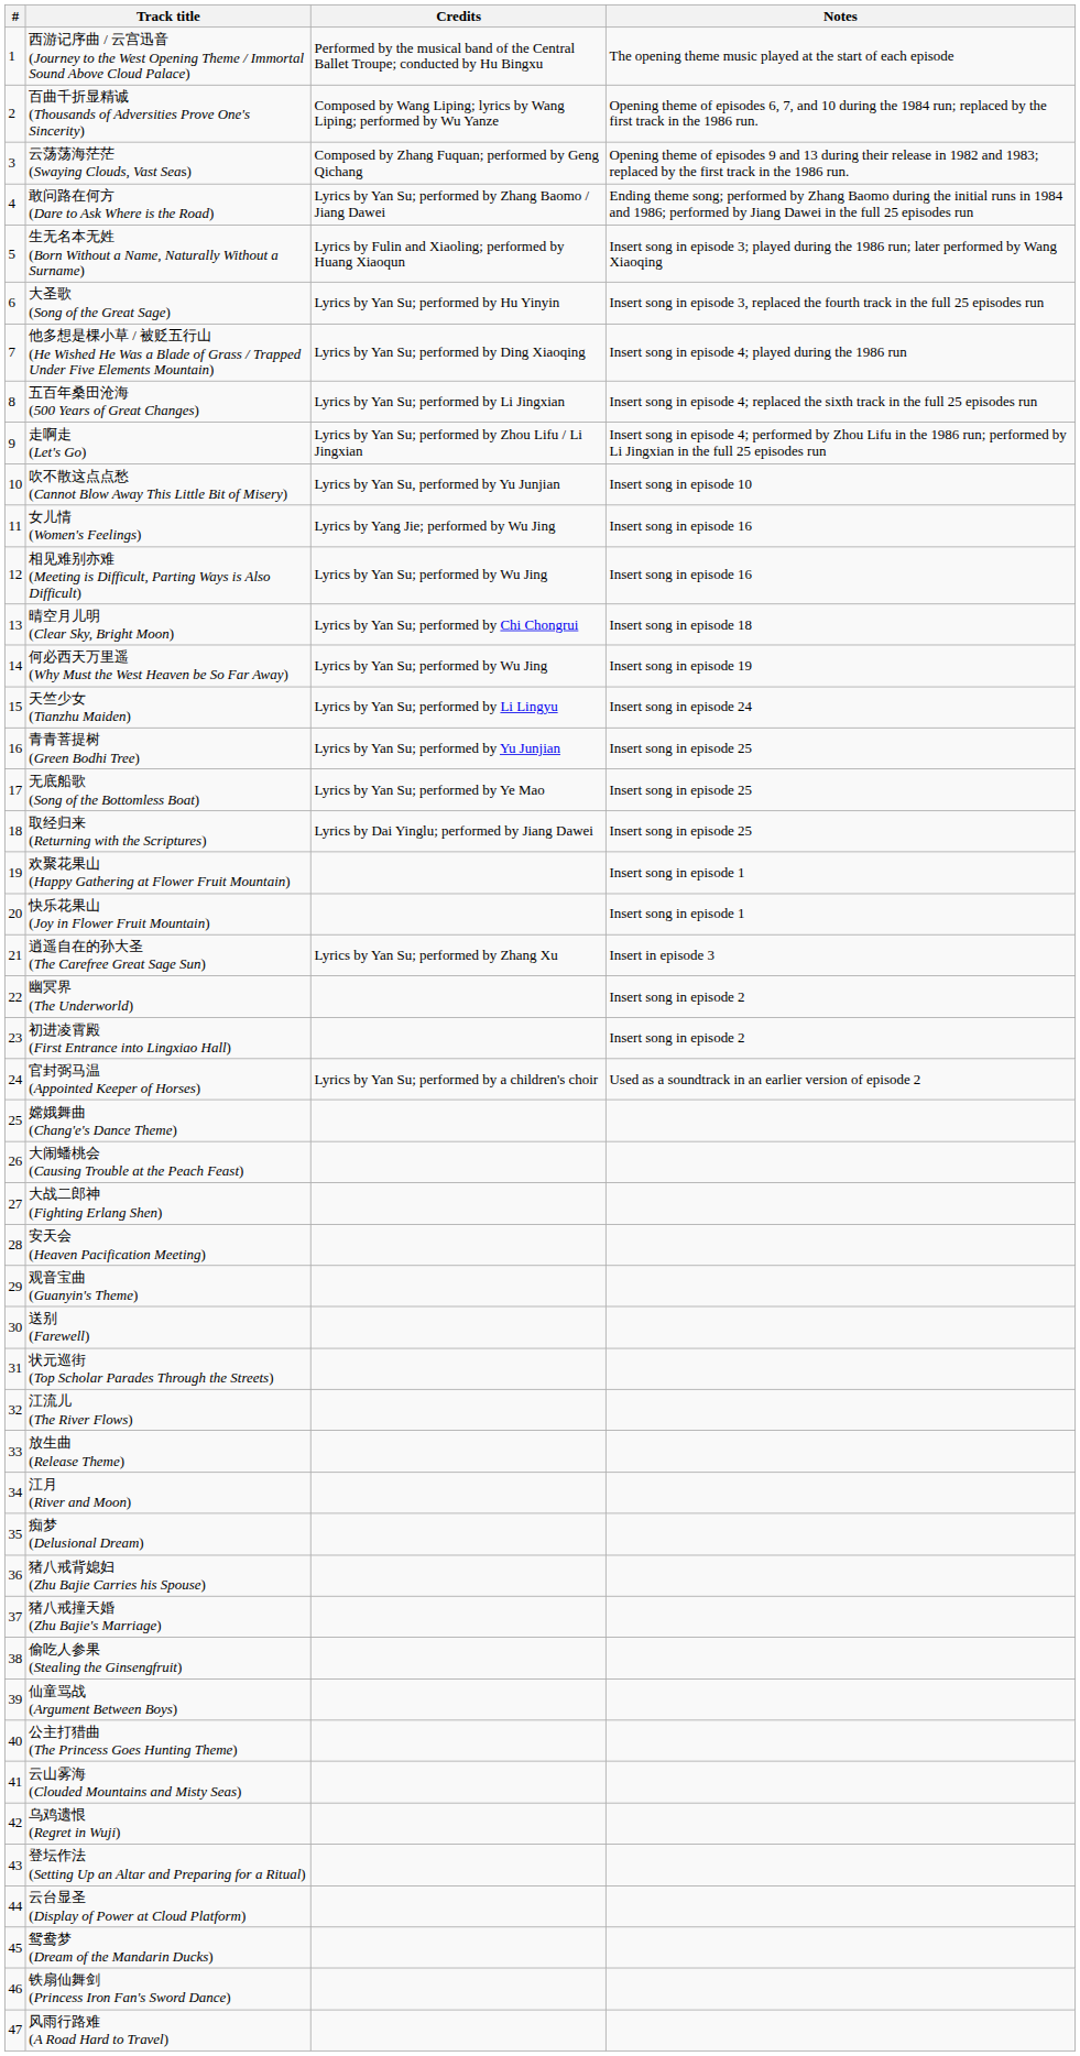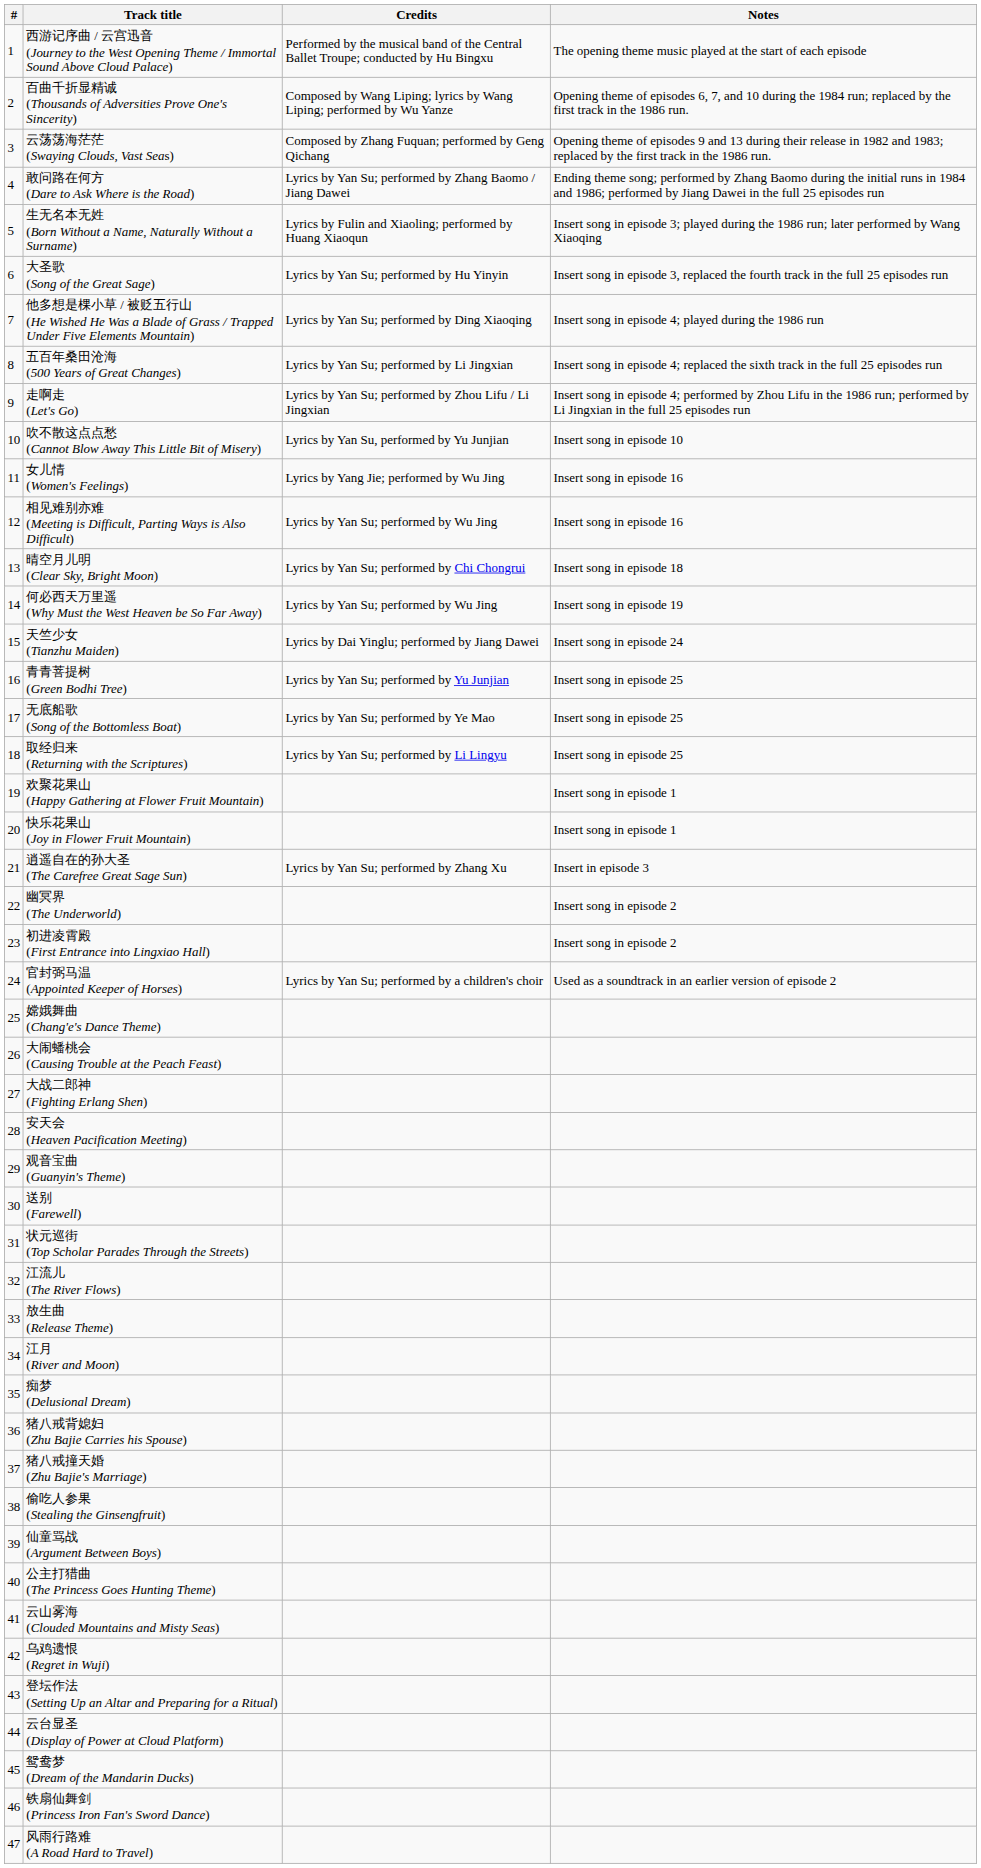 <table class="wikitable" style="width:95%;">
 <tr>
 <th>#</th>
 <th>Track title</th>
 <th>Credits</th>
 <th>Notes</th>
 </tr>
 <tr>
 <td>1</td>
 <td>西游记序曲 / 云宫迅音 <br> (<em>Journey to the West Opening Theme / Immortal Sound Above Cloud Palace</em>)</td>
 <td>Performed by the musical band of the Central Ballet Troupe; conducted by Hu Bingxu</td>
 <td>The opening theme music played at the start of each episode</td>
 </tr>
 <tr>
 <td>2</td>
 <td>百曲千折显精诚 <br> (<em>Thousands of Adversities Prove One's Sincerity</em>)</td>
 <td>Composed by Wang Liping; lyrics by Wang Liping; performed by Wu Yanze</td>
 <td>Opening theme of episodes 6, 7, and 10 during the 1984 run; replaced by the first track in the 1986 run.</td>
 </tr>
 <tr>
 <td>3</td>
 <td>云荡荡海茫茫<br>(<em>Swaying Clouds, Vast Sea</em>s)</td>
 <td>Composed by Zhang Fuquan; performed by Geng Qichang</td>
 <td>Opening theme of episodes 9 and 13 during their release in 1982 and 1983; replaced by the first track in the 1986 run.</td>
 </tr>
 <tr>
 <td>4</td>
 <td>敢问路在何方 <br> (<em>Dare to Ask Where is the Road</em>)</td>
 <td>Lyrics by Yan Su; performed by Zhang Baomo / Jiang Dawei</td>
 <td>Ending theme song; performed by Zhang Baomo during the initial runs in 1984 and 1986; performed by Jiang Dawei in the full 25 episodes run</td>
 </tr>
 <tr>
 <td>5</td>
 <td>生无名本无姓 <br> (<em>Born Without a Name, Naturally Without a Surname</em>)</td>
 <td>Lyrics by Fulin and Xiaoling; performed by Huang Xiaoqun</td>
 <td>Insert song in episode 3; played during the 1986 run; later performed by Wang Xiaoqing</td>
 </tr>
 <tr>
 <td>6</td>
 <td>大圣歌 <br> (<em>Song of the Great Sage</em>)</td>
 <td>Lyrics by Yan Su; performed by Hu Yinyin</td>
 <td>Insert song in episode 3, replaced the fourth track in the full 25 episodes run</td>
 </tr>
 <tr>
 <td>7</td>
 <td>他多想是棵小草 / 被贬五行山 <br> (<em>He Wished He Was a Blade of Grass / Trapped Under Five Elements Mountain</em>)</td>
 <td>Lyrics by Yan Su; performed by Ding Xiaoqing</td>
 <td>Insert song in episode 4; played during the 1986 run</td>
 </tr>
 <tr>
 <td>8</td>
 <td>五百年桑田沧海 <br> (<em>500 Years of Great Changes</em>)</td>
 <td>Lyrics by Yan Su; performed by Li Jingxian</td>
 <td>Insert song in episode 4; replaced the sixth track in the full 25 episodes run</td>
 </tr>
 <tr>
 <td>9</td>
 <td>走啊走 <br> (<em>Let's Go</em>)</td>
 <td>Lyrics by Yan Su; performed by Zhou Lifu / Li Jingxian</td>
 <td>Insert song in episode 4; performed by Zhou Lifu in the 1986 run; performed by Li Jingxian in the full 25 episodes run</td>
 </tr>
 <tr>
 <td>10</td>
 <td>吹不散这点点愁 <br> (<em>Cannot Blow Away This Little Bit of Misery</em>)</td>
 <td>Lyrics by Yan Su, performed by Yu Junjian</td>
 <td>Insert song in episode 10</td>
 </tr>
 <tr>
 <td>11</td>
 <td>女儿情 <br> (<em>Women's Feelings</em>)</td>
 <td>Lyrics by Yang Jie; performed by Wu Jing</td>
 <td>Insert song in episode 16</td>
 </tr>
 <tr>
 <td>12</td>
 <td>相见难别亦难 <br> (<em>Meeting is Difficult, Parting Ways is Also Difficult</em>)</td>
 <td>Lyrics by Yan Su; performed by Wu Jing</td>
 <td>Insert song in episode 16</td>
 </tr>
 <tr>
 <td>13</td>
 <td>晴空月儿明 <br> (<em>Clear Sky, Bright Moon</em>)</td>
 <td>Lyrics by Yan Su; performed by <a href='#'>Chi Chongrui</a></td>
 <td>Insert song in episode 18</td>
 </tr>
 <tr>
 <td>14</td>
 <td>何必西天万里遥 <br> (<em>Why Must the West Heaven be So Far Away</em>)</td>
 <td>Lyrics by Yan Su; performed by Wu Jing</td>
 <td>Insert song in episode 19</td>
 </tr>
 <tr>
 <td>15</td>
 <td>天竺少女 <br> (<em>Tianzhu Maiden</em>)</td>
-<td>Lyrics by Yan Su; performed by <a href='#'>Li Lingyu</a></td>
+<td>Lyrics by Dai Yinglu; performed by Jiang Dawei</td>
 <td>Insert song in episode 24</td>
 </tr>
 <tr>
 <td>16</td>
 <td>青青菩提树 <br> (<em>Green Bodhi Tree</em>)</td>
 <td>Lyrics by Yan Su; performed by <a href='#'>Yu Junjian</a></td>
 <td>Insert song in episode 25</td>
 </tr>
 <tr>
 <td>17</td>
 <td>无底船歌 <br> (<em>Song of the Bottomless Boat</em>)</td>
 <td>Lyrics by Yan Su; performed by Ye Mao</td>
 <td>Insert song in episode 25</td>
 </tr>
 <tr>
 <td>18</td>
 <td>取经归来 <br> (<em>Returning with the Scriptures</em>)</td>
-<td>Lyrics by Dai Yinglu; performed by Jiang Dawei</td>
+<td>Lyrics by Yan Su; performed by <a href='#'>Li Lingyu</a></td>
 <td>Insert song in episode 25</td>
 </tr>
 <tr>
 <td>19</td>
 <td>欢聚花果山 <br> (<em>Happy Gathering at Flower Fruit Mountain</em>)</td>
 <td></td>
 <td>Insert song in episode 1</td>
 </tr>
 <tr>
 <td>20</td>
 <td>快乐花果山 <br> (<em>Joy in Flower Fruit Mountain</em>)</td>
 <td></td>
 <td>Insert song in episode 1</td>
 </tr>
 <tr>
 <td>21</td>
 <td>逍遥自在的孙大圣 <br> (<em>The Carefree Great Sage Sun</em>)</td>
 <td>Lyrics by Yan Su; performed by Zhang Xu</td>
 <td>Insert in episode 3</td>
 </tr>
 <tr>
 <td>22</td>
 <td>幽冥界 <br> (<em>The Underworld</em>)</td>
 <td></td>
 <td>Insert song in episode 2</td>
 </tr>
 <tr>
 <td>23</td>
 <td>初进凌霄殿 <br> (<em>First Entrance into Lingxiao Hall</em>)</td>
 <td></td>
 <td>Insert song in episode 2</td>
 </tr>
 <tr>
 <td>24</td>
 <td>官封弼马温 <br> (<em>Appointed Keeper of Horses</em>)</td>
 <td>Lyrics by Yan Su; performed by a children's choir</td>
 <td>Used as a soundtrack in an earlier version of episode 2</td>
 </tr>
 <tr>
 <td>25</td>
 <td>嫦娥舞曲 <br> (<em>Chang'e's Dance Theme</em>)</td>
 <td></td>
 <td></td>
 </tr>
 <tr>
 <td>26</td>
 <td>大闹蟠桃会 <br> (<em>Causing Trouble at the Peach Feast</em>)</td>
 <td></td>
 <td></td>
 </tr>
 <tr>
 <td>27</td>
 <td>大战二郎神 <br> (<em>Fighting Erlang Shen</em>)</td>
 <td></td>
 <td></td>
 </tr>
 <tr>
 <td>28</td>
 <td>安天会 <br> (<em>Heaven Pacification Meeting</em>)</td>
 <td></td>
 <td></td>
 </tr>
 <tr>
 <td>29</td>
 <td>观音宝曲 <br> (<em>Guanyin's Theme</em>)</td>
 <td></td>
 <td></td>
 </tr>
 <tr>
 <td>30</td>
 <td>送别 <br> (<em>Farewell</em>)</td>
 <td></td>
 <td></td>
 </tr>
 <tr>
 <td>31</td>
 <td>状元巡街 <br> (<em>Top Scholar Parades Through the Streets</em>)</td>
 <td></td>
 <td></td>
 </tr>
 <tr>
 <td>32</td>
 <td>江流儿 <br> (<em>The River Flows</em>)</td>
 <td></td>
 <td></td>
 </tr>
 <tr>
 <td>33</td>
 <td>放生曲 <br> (<em>Release Theme</em>)</td>
 <td></td>
 <td></td>
 </tr>
 <tr>
 <td>34</td>
 <td>江月 <br> (<em>River and Moon</em>)</td>
 <td></td>
 <td></td>
 </tr>
 <tr>
 <td>35</td>
 <td>痴梦 <br> (<em>Delusional Dream</em>)</td>
 <td></td>
 <td></td>
 </tr>
 <tr>
 <td>36</td>
 <td>猪八戒背媳妇 <br> (<em>Zhu Bajie Carries his Spouse</em>)</td>
 <td></td>
 <td></td>
 </tr>
 <tr>
 <td>37</td>
 <td>猪八戒撞天婚 <br> (<em>Zhu Bajie's Marriage</em>)</td>
 <td></td>
 <td></td>
 </tr>
 <tr>
 <td>38</td>
 <td>偷吃人参果 <br> (<em>Stealing the Ginsengfruit</em>)</td>
 <td></td>
 <td></td>
 </tr>
 <tr>
 <td>39</td>
 <td>仙童骂战 <br> (<em>Argument Between Boys</em>)</td>
 <td></td>
 <td></td>
 </tr>
 <tr>
 <td>40</td>
 <td>公主打猎曲 <br> (<em>The Princess Goes Hunting Theme</em>)</td>
 <td></td>
 <td></td>
 </tr>
 <tr>
 <td>41</td>
 <td>云山雾海 <br> (<em>Clouded Mountains and Misty Seas</em>)</td>
 <td></td>
 <td></td>
 </tr>
 <tr>
 <td>42</td>
 <td>乌鸡遗恨 <br> (<em>Regret in Wuji</em>)</td>
 <td></td>
 <td></td>
 </tr>
 <tr>
 <td>43</td>
 <td>登坛作法 <br> (<em>Setting Up an Altar and Preparing for a Ritual</em>)</td>
 <td></td>
 <td></td>
 </tr>
 <tr>
 <td>44</td>
 <td>云台显圣 <br> (<em>Display of Power at Cloud Platform</em>)</td>
 <td></td>
 <td></td>
 </tr>
 <tr>
 <td>45</td>
 <td>鸳鸯梦 <br> (<em>Dream of the Mandarin Ducks</em>)</td>
 <td></td>
 <td></td>
 </tr>
 <tr>
 <td>46</td>
 <td>铁扇仙舞剑 <br> (<em>Princess Iron Fan's Sword Dance</em>)</td>
 <td></td>
 <td></td>
 </tr>
 <tr>
 <td>47</td>
 <td>风雨行路难 <br> (<em>A Road Hard to Travel</em>)</td>
 <td></td>
 <td></td>
 </tr>
 </table>
